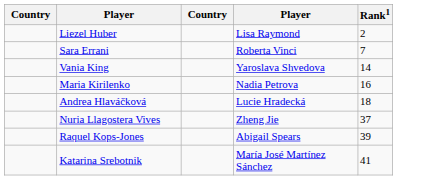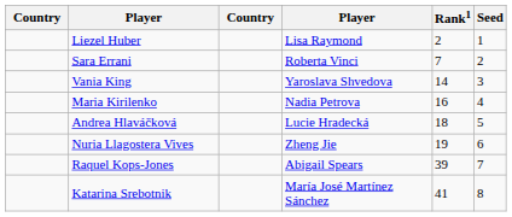 <table class="sortable wikitable">
 <tr>
 <th width="70">Country</th>
 <th width="175">Player</th>
 <th width="70">Country</th>
 <th width="175">Player</th>
 <th>Rank<sup>1</sup></th>
+<th>Seed</th>
 </tr>
 <tr>
 <td></td>
 <td><a href='#'>Liezel Huber</a></td>
 <td></td>
 <td><a href='#'>Lisa Raymond</a></td>
 <td>2</td>
+<td>1</td>
 </tr>
 <tr>
 <td></td>
 <td><a href='#'>Sara Errani</a></td>
 <td></td>
 <td><a href='#'>Roberta Vinci</a></td>
 <td>7</td>
+<td>2</td>
 </tr>
 <tr>
 <td></td>
 <td><a href='#'>Vania King</a></td>
 <td></td>
 <td><a href='#'>Yaroslava Shvedova</a></td>
 <td>14</td>
+<td>3</td>
 </tr>
 <tr>
 <td></td>
 <td><a href='#'>Maria Kirilenko</a></td>
 <td></td>
 <td><a href='#'>Nadia Petrova</a></td>
 <td>16</td>
+<td>4</td>
 </tr>
 <tr>
 <td></td>
 <td><a href='#'>Andrea Hlaváčková</a></td>
 <td></td>
 <td><a href='#'>Lucie Hradecká</a></td>
 <td>18</td>
+<td>5</td>
 </tr>
 <tr>
 <td></td>
 <td><a href='#'>Nuria Llagostera Vives</a></td>
 <td></td>
 <td><a href='#'>Zheng Jie</a></td>
-<td>37</td>
+<td>19</td>
+<td>6</td>
 </tr>
 <tr>
 <td></td>
 <td><a href='#'>Raquel Kops-Jones</a></td>
 <td></td>
 <td><a href='#'>Abigail Spears</a></td>
 <td>39</td>
+<td>7</td>
 </tr>
 <tr>
 <td></td>
 <td><a href='#'>Katarina Srebotnik</a></td>
 <td></td>
 <td><a href='#'>María José Martínez Sánchez</a></td>
 <td>41</td>
+<td>8</td>
 </tr>
 </table>
